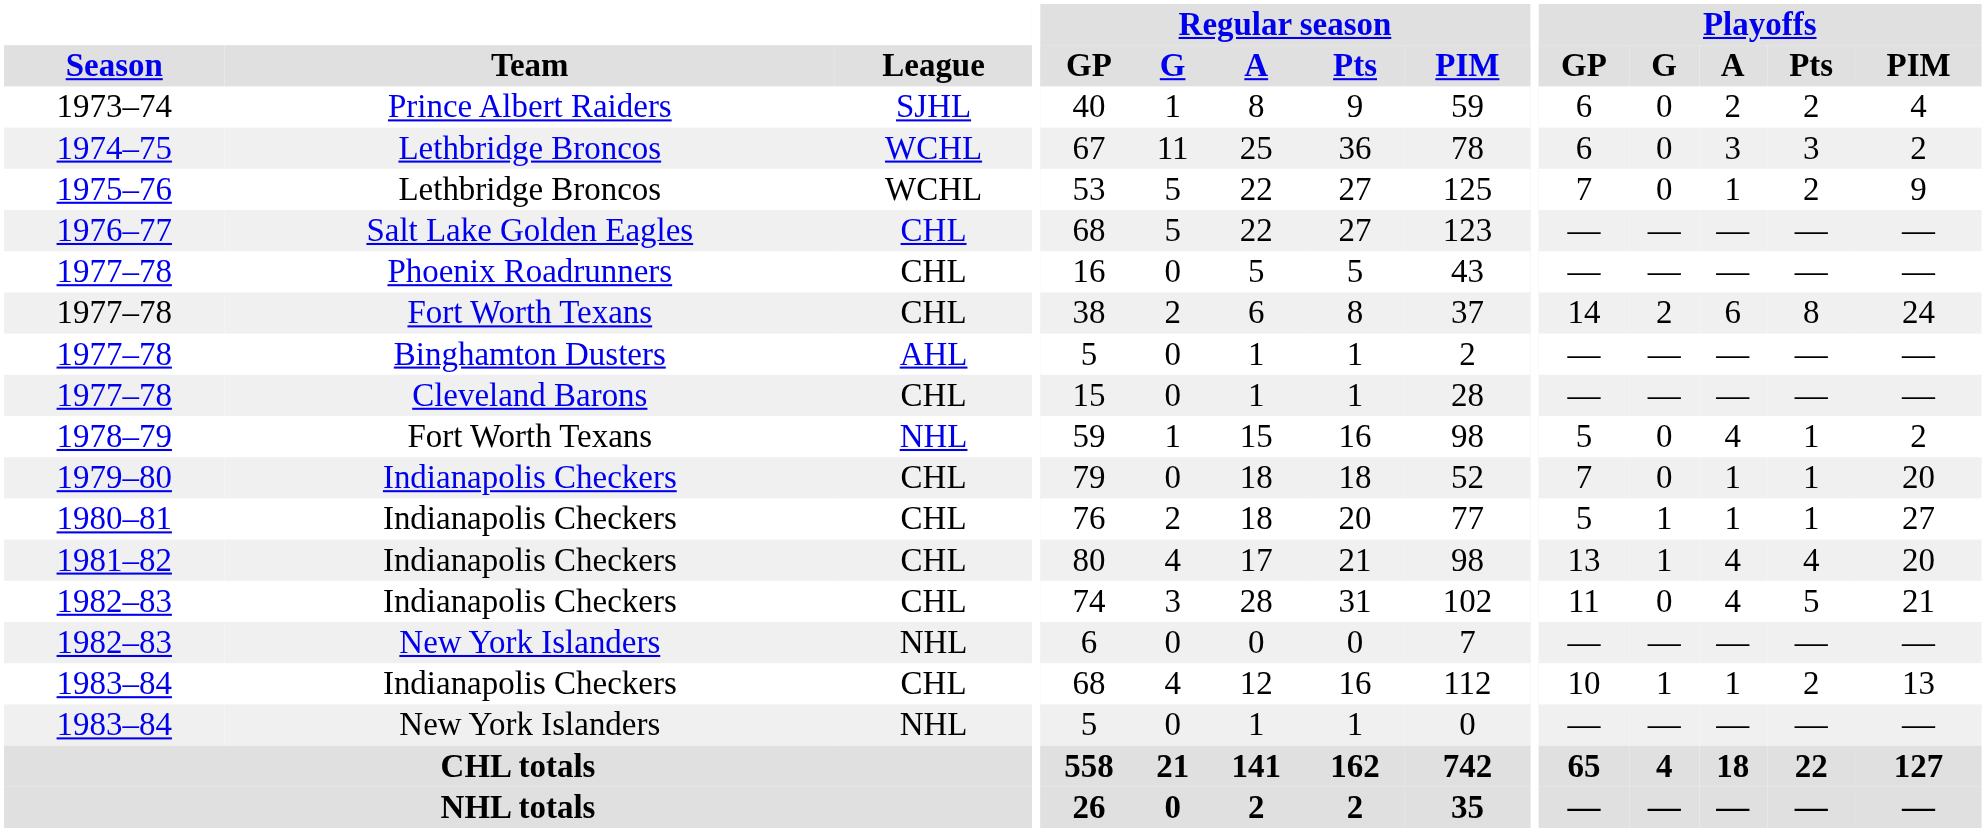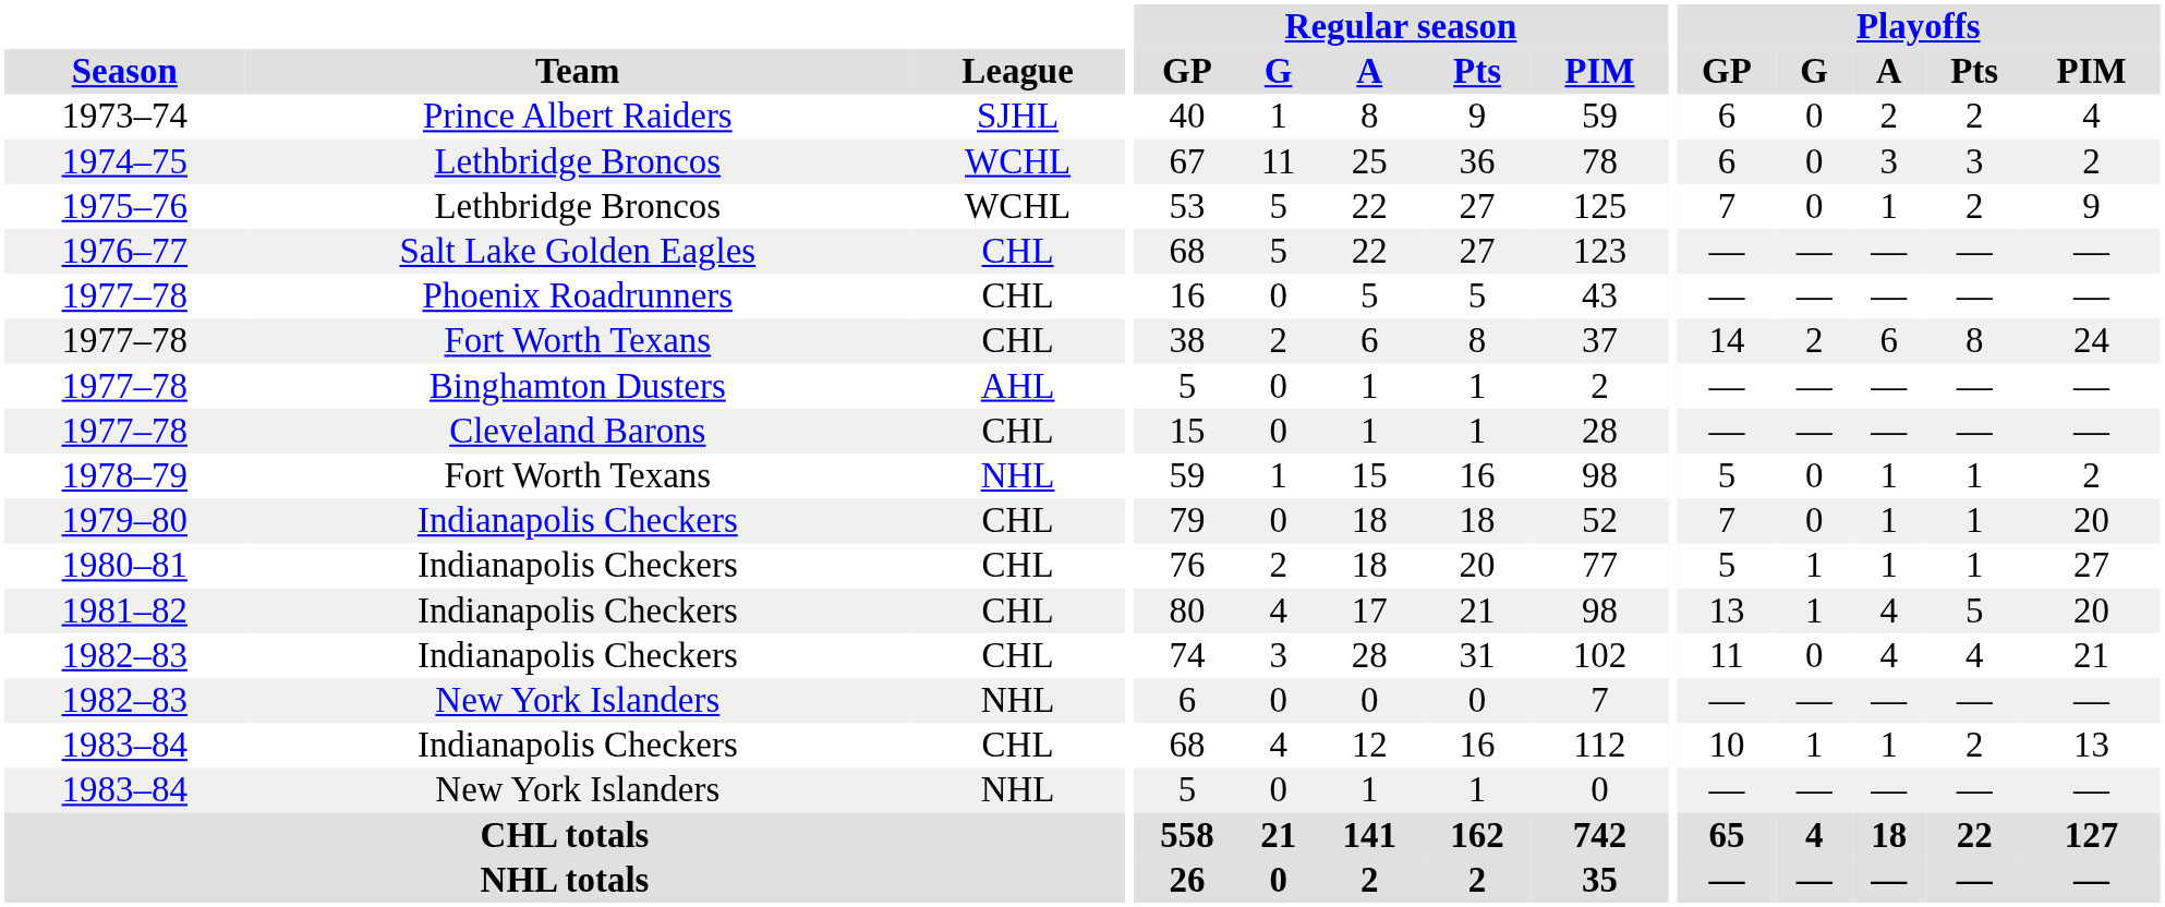 <table border="0" cellpadding="1" cellspacing="0" style="text-align:center; width:60em">
 <tr bgcolor="#e0e0e0">
 <th colspan="3" bgcolor="#ffffff"></th>
 <th rowspan="100" bgcolor="#ffffff"></th>
 <th colspan="5"><a href='#'>Regular season</a></th>
 <th rowspan="100" bgcolor="#ffffff"></th>
 <th colspan="5"><a href='#'>Playoffs</a></th>
 </tr>
 <tr bgcolor="#e0e0e0">
 <th><a href='#'>Season</a></th>
 <th>Team</th>
 <th>League</th>
 <th>GP</th>
 <th><a href='#'>G</a></th>
 <th><a href='#'>A</a></th>
 <th><a href='#'>Pts</a></th>
 <th><a href='#'>PIM</a></th>
 <th>GP</th>
 <th>G</th>
 <th>A</th>
 <th>Pts</th>
 <th>PIM</th>
 </tr>
 <tr>
 <td>1973–74</td>
 <td><a href='#'>Prince Albert Raiders</a></td>
 <td><a href='#'>SJHL</a></td>
 <td>40</td>
 <td>1</td>
 <td>8</td>
 <td>9</td>
 <td>59</td>
 <td>6</td>
 <td>0</td>
 <td>2</td>
 <td>2</td>
 <td>4</td>
 </tr>
 <tr bgcolor="#f0f0f0">
 <td><a href='#'>1974–75</a></td>
 <td><a href='#'>Lethbridge Broncos</a></td>
 <td><a href='#'>WCHL</a></td>
 <td>67</td>
 <td>11</td>
 <td>25</td>
 <td>36</td>
 <td>78</td>
 <td>6</td>
 <td>0</td>
 <td>3</td>
 <td>3</td>
 <td>2</td>
 </tr>
 <tr>
 <td><a href='#'>1975–76</a></td>
 <td>Lethbridge Broncos</td>
 <td>WCHL</td>
 <td>53</td>
 <td>5</td>
 <td>22</td>
 <td>27</td>
 <td>125</td>
 <td>7</td>
 <td>0</td>
 <td>1</td>
 <td>2</td>
 <td>9</td>
 </tr>
 <tr bgcolor="#f0f0f0">
 <td><a href='#'>1976–77</a></td>
 <td><a href='#'>Salt Lake Golden Eagles</a></td>
 <td><a href='#'>CHL</a></td>
 <td>68</td>
 <td>5</td>
 <td>22</td>
 <td>27</td>
 <td>123</td>
 <td>—</td>
 <td>—</td>
 <td>—</td>
 <td>—</td>
 <td>—</td>
 </tr>
 <tr>
 <td><a href='#'>1977–78</a></td>
 <td><a href='#'>Phoenix Roadrunners</a></td>
 <td>CHL</td>
 <td>16</td>
 <td>0</td>
 <td>5</td>
 <td>5</td>
 <td>43</td>
 <td>—</td>
 <td>—</td>
 <td>—</td>
 <td>—</td>
 <td>—</td>
 </tr>
 <tr bgcolor="#f0f0f0">
 <td>1977–78</td>
 <td><a href='#'>Fort Worth Texans</a></td>
 <td>CHL</td>
 <td>38</td>
 <td>2</td>
 <td>6</td>
 <td>8</td>
 <td>37</td>
 <td>14</td>
 <td>2</td>
 <td>6</td>
 <td>8</td>
 <td>24</td>
 </tr>
 <tr>
 <td><a href='#'>1977–78</a></td>
 <td><a href='#'>Binghamton Dusters</a></td>
 <td><a href='#'>AHL</a></td>
 <td>5</td>
 <td>0</td>
 <td>1</td>
 <td>1</td>
 <td>2</td>
 <td>—</td>
 <td>—</td>
 <td>—</td>
 <td>—</td>
 <td>—</td>
 </tr>
 <tr bgcolor="#f0f0f0">
 <td><a href='#'>1977–78</a></td>
 <td><a href='#'>Cleveland Barons</a></td>
 <td>CHL</td>
 <td>15</td>
 <td>0</td>
 <td>1</td>
 <td>1</td>
 <td>28</td>
 <td>—</td>
 <td>—</td>
 <td>—</td>
 <td>—</td>
 <td>—</td>
 </tr>
 <tr>
 <td><a href='#'>1978–79</a></td>
 <td>Fort Worth Texans</td>
 <td><a href='#'>NHL</a></td>
 <td>59</td>
 <td>1</td>
 <td>15</td>
 <td>16</td>
 <td>98</td>
 <td>5</td>
 <td>0</td>
-<td>4</td>
+<td>1</td>
 <td>1</td>
 <td>2</td>
 </tr>
 <tr bgcolor="#f0f0f0">
 <td><a href='#'>1979–80</a></td>
 <td><a href='#'>Indianapolis Checkers</a></td>
 <td>CHL</td>
 <td>79</td>
 <td>0</td>
 <td>18</td>
 <td>18</td>
 <td>52</td>
 <td>7</td>
 <td>0</td>
 <td>1</td>
 <td>1</td>
 <td>20</td>
 </tr>
 <tr>
 <td><a href='#'>1980–81</a></td>
 <td>Indianapolis Checkers</td>
 <td>CHL</td>
 <td>76</td>
 <td>2</td>
 <td>18</td>
 <td>20</td>
 <td>77</td>
 <td>5</td>
 <td>1</td>
 <td>1</td>
 <td>1</td>
 <td>27</td>
 </tr>
 <tr bgcolor="#f0f0f0">
 <td><a href='#'>1981–82</a></td>
 <td>Indianapolis Checkers</td>
 <td>CHL</td>
 <td>80</td>
 <td>4</td>
 <td>17</td>
 <td>21</td>
 <td>98</td>
 <td>13</td>
 <td>1</td>
 <td>4</td>
-<td>4</td>
+<td>5</td>
 <td>20</td>
 </tr>
 <tr>
 <td><a href='#'>1982–83</a></td>
 <td>Indianapolis Checkers</td>
 <td>CHL</td>
 <td>74</td>
 <td>3</td>
 <td>28</td>
 <td>31</td>
 <td>102</td>
 <td>11</td>
 <td>0</td>
 <td>4</td>
-<td>5</td>
+<td>4</td>
 <td>21</td>
 </tr>
 <tr bgcolor="#f0f0f0">
 <td><a href='#'>1982–83</a></td>
 <td><a href='#'>New York Islanders</a></td>
 <td>NHL</td>
 <td>6</td>
 <td>0</td>
 <td>0</td>
 <td>0</td>
 <td>7</td>
 <td>—</td>
 <td>—</td>
 <td>—</td>
 <td>—</td>
 <td>—</td>
 </tr>
 <tr>
 <td><a href='#'>1983–84</a></td>
 <td>Indianapolis Checkers</td>
 <td>CHL</td>
 <td>68</td>
 <td>4</td>
 <td>12</td>
 <td>16</td>
 <td>112</td>
 <td>10</td>
 <td>1</td>
 <td>1</td>
 <td>2</td>
 <td>13</td>
 </tr>
 <tr bgcolor="#f0f0f0">
 <td><a href='#'>1983–84</a></td>
 <td>New York Islanders</td>
 <td>NHL</td>
 <td>5</td>
 <td>0</td>
 <td>1</td>
 <td>1</td>
 <td>0</td>
 <td>—</td>
 <td>—</td>
 <td>—</td>
 <td>—</td>
 <td>—</td>
 </tr>
 <tr bgcolor="#e0e0e0">
 <th colspan="3">CHL totals</th>
 <th>558</th>
 <th>21</th>
 <th>141</th>
 <th>162</th>
 <th>742</th>
 <th>65</th>
 <th>4</th>
 <th>18</th>
 <th>22</th>
 <th>127</th>
 </tr>
 <tr bgcolor="#e0e0e0">
 <th colspan="3">NHL totals</th>
 <th>26</th>
 <th>0</th>
 <th>2</th>
 <th>2</th>
 <th>35</th>
 <th>—</th>
 <th>—</th>
 <th>—</th>
 <th>—</th>
 <th>—</th>
 </tr>
 </table>
